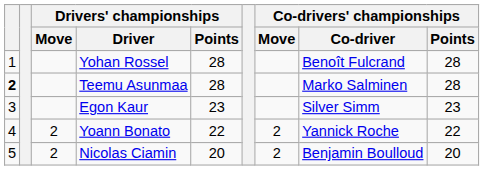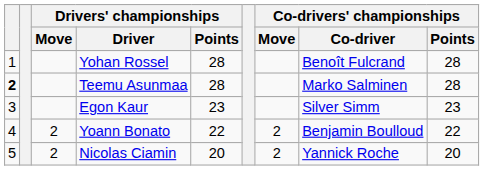 <table class="wikitable" style="font-size:85%;">
 <tr>
 <th rowspan="2"></th>
 <th rowspan="7" style="width:5px;"></th>
 <th colspan="3">Drivers' championships</th>
 <th rowspan="7" style="width:5px;"></th>
 <th colspan="3" nowrap>Co-drivers' championships</th>
 </tr>
 <tr>
 <th>Move</th>
 <th>Driver</th>
 <th>Points</th>
 <th>Move</th>
 <th>Co-driver</th>
 <th>Points</th>
 </tr>
 <tr>
 <td align="center">1</td>
 <td align="center"></td>
 <td><a href='#'>Yohan Rossel</a></td>
 <td align="center">28</td>
 <td align="center"></td>
 <td><a href='#'>Benoît Fulcrand</a></td>
 <td align="center">28</td>
 </tr>
 <tr>
 <td align="center"><strong>2</strong></td>
 <td align="center"></td>
 <td><a href='#'>Teemu Asunmaa</a></td>
 <td align="center">28</td>
 <td align="center"></td>
 <td><a href='#'>Marko Salminen</a></td>
 <td align="center">28</td>
 </tr>
 <tr>
 <td align="center">3</td>
 <td align="center"></td>
 <td><a href='#'>Egon Kaur</a></td>
 <td align="center">23</td>
 <td align="center"></td>
 <td><a href='#'>Silver Simm</a></td>
 <td align="center">23</td>
 </tr>
 <tr>
 <td align="center">4</td>
 <td align="center"> 2</td>
 <td><a href='#'>Yoann Bonato</a></td>
 <td align="center">22</td>
 <td align="center"> 2</td>
-<td><a href='#'>Yannick Roche</a></td>
+<td><a href='#'>Benjamin Boulloud</a></td>
 <td align="center">22</td>
 </tr>
 <tr>
 <td align="center">5</td>
 <td align="center"> 2</td>
 <td><a href='#'>Nicolas Ciamin</a></td>
 <td align="center">20</td>
 <td align="center"> 2</td>
-<td><a href='#'>Benjamin Boulloud</a></td>
+<td><a href='#'>Yannick Roche</a></td>
 <td align="center">20</td>
 </tr>
 </table>
